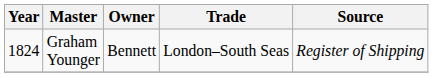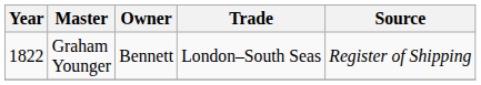 <table class=" wikitable">
 <tr>
 <th>Year</th>
 <th>Master</th>
 <th>Owner</th>
 <th>Trade</th>
 <th>Source</th>
 </tr>
 <tr>
-<td>1824</td>
+<td>1822</td>
 <td>Graham<br>Younger</td>
 <td>Bennett</td>
 <td>London–South Seas</td>
 <td><em>Register of Shipping</em></td>
 </tr>
 <tr>
 </tr>
 </table>
